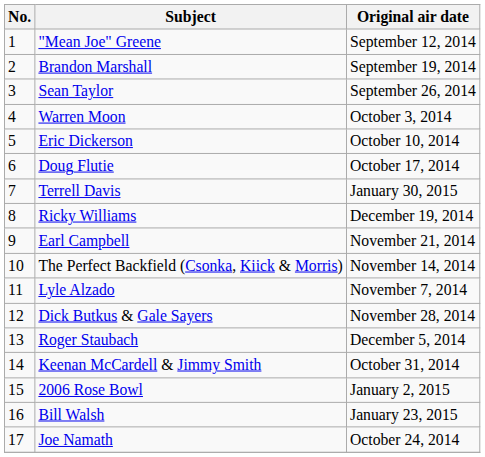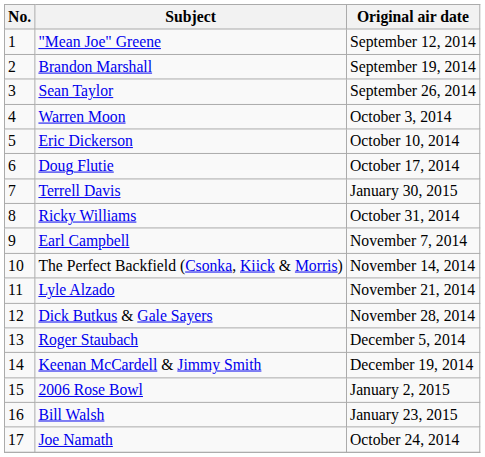 <table class=wikitable>
 <tr>
 <th>No.</th>
 <th>Subject</th>
 <th>Original air date</th>
 </tr>
 <tr>
 <td>1</td>
 <td><a href='#'>"Mean Joe" Greene</a></td>
 <td>September 12, 2014</td>
 </tr>
 <tr>
 <td>2</td>
 <td><a href='#'>Brandon Marshall</a></td>
 <td>September 19, 2014</td>
 </tr>
 <tr>
 <td>3</td>
 <td><a href='#'>Sean Taylor</a></td>
 <td>September 26, 2014</td>
 </tr>
 <tr>
 <td>4</td>
 <td><a href='#'>Warren Moon</a></td>
 <td>October 3, 2014</td>
 </tr>
 <tr>
 <td>5</td>
 <td><a href='#'>Eric Dickerson</a></td>
 <td>October 10, 2014</td>
 </tr>
 <tr>
 <td>6</td>
 <td><a href='#'>Doug Flutie</a></td>
 <td>October 17, 2014</td>
 </tr>
 <tr>
 <td>7</td>
 <td><a href='#'>Terrell Davis</a></td>
 <td>January 30, 2015</td>
 </tr>
 <tr>
 <td>8</td>
 <td><a href='#'>Ricky Williams</a></td>
-<td>December 19, 2014</td>
+<td>October 31, 2014</td>
 </tr>
 <tr>
 <td>9</td>
 <td><a href='#'>Earl Campbell</a></td>
-<td>November 21, 2014</td>
+<td>November 7, 2014</td>
 </tr>
 <tr>
 <td>10</td>
 <td>The Perfect Backfield (<a href='#'>Csonka</a>, <a href='#'>Kiick</a> & <a href='#'>Morris</a>)</td>
 <td>November 14, 2014</td>
 </tr>
 <tr>
 <td>11</td>
 <td><a href='#'>Lyle Alzado</a></td>
-<td>November 7, 2014</td>
+<td>November 21, 2014</td>
 </tr>
 <tr>
 <td>12</td>
 <td><a href='#'>Dick Butkus</a> & <a href='#'>Gale Sayers</a></td>
 <td>November 28, 2014</td>
 </tr>
 <tr>
 <td>13</td>
 <td><a href='#'>Roger Staubach</a></td>
 <td>December 5, 2014</td>
 </tr>
 <tr>
 <td>14</td>
 <td><a href='#'>Keenan McCardell</a> & <a href='#'>Jimmy Smith</a></td>
-<td>October 31, 2014</td>
+<td>December 19, 2014</td>
 </tr>
 <tr>
 <td>15</td>
 <td><a href='#'>2006 Rose Bowl</a></td>
 <td>January 2, 2015</td>
 </tr>
 <tr>
 <td>16</td>
 <td><a href='#'>Bill Walsh</a></td>
 <td>January 23, 2015</td>
 </tr>
 <tr>
 <td>17</td>
 <td><a href='#'>Joe Namath</a></td>
 <td>October 24, 2014</td>
 </tr>
 <tr>
 </tr>
 </table>
